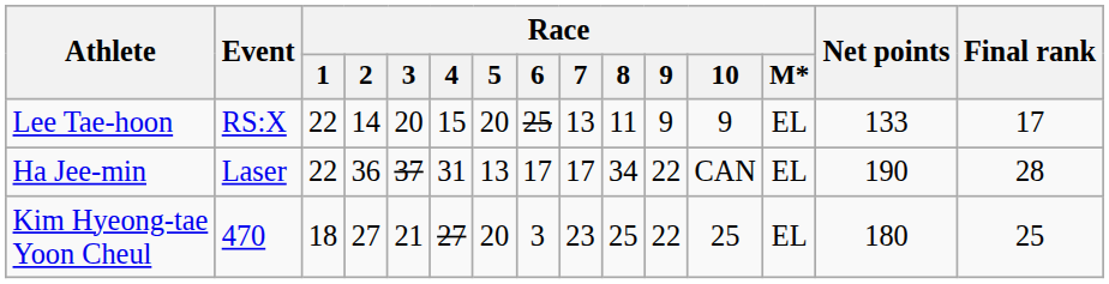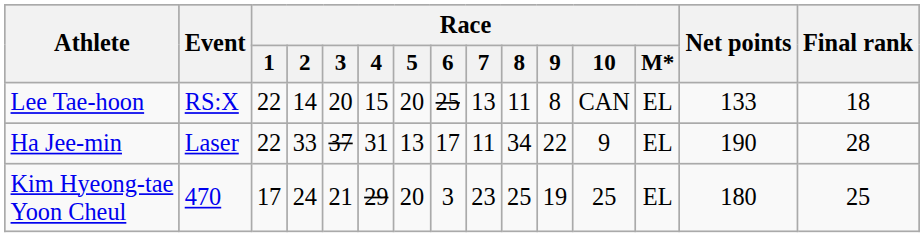 <table class="wikitable" style="font-size:90%">
 <tr>
 <th rowspan=2>Athlete</th>
 <th rowspan=2>Event</th>
 <th colspan=11>Race</th>
 <th rowspan=2>Net points</th>
 <th rowspan=2>Final rank</th>
 </tr>
 <tr style="font-size:95%">
 <th>1</th>
 <th>2</th>
 <th>3</th>
 <th>4</th>
 <th>5</th>
 <th>6</th>
 <th>7</th>
 <th>8</th>
 <th>9</th>
 <th>10</th>
 <th>M*</th>
 </tr>
 <tr align=center>
 <td align=left><a href='#'>Lee Tae-hoon</a></td>
 <td align=left><a href='#'>RS:X</a></td>
 <td>22</td>
 <td>14</td>
 <td>20</td>
 <td>15</td>
 <td>20</td>
 <td><s>25</s></td>
 <td>13</td>
 <td>11</td>
-<td>9</td>
-<td>9</td>
+<td>8</td>
+<td>CAN</td>
 <td>EL</td>
 <td>133</td>
-<td>17</td>
+<td>18</td>
 </tr>
 <tr align=center>
 <td align=left><a href='#'>Ha Jee-min</a></td>
 <td align=left><a href='#'>Laser</a></td>
 <td>22</td>
-<td>36</td>
+<td>33</td>
 <td><s>37</s></td>
 <td>31</td>
 <td>13</td>
 <td>17</td>
-<td>17</td>
+<td>11</td>
 <td>34</td>
 <td>22</td>
-<td>CAN</td>
+<td>9</td>
 <td>EL</td>
 <td>190</td>
 <td>28</td>
 </tr>
 <tr align=center>
 <td align=left><a href='#'>Kim Hyeong-tae</a><br><a href='#'>Yoon Cheul</a></td>
 <td align=left><a href='#'>470</a></td>
-<td>18</td>
-<td>27</td>
+<td>17</td>
+<td>24</td>
 <td>21</td>
-<td><s>27</s></td>
+<td><s>29</s></td>
 <td>20</td>
 <td>3</td>
 <td>23</td>
 <td>25</td>
-<td>22</td>
+<td>19</td>
 <td>25</td>
 <td>EL</td>
 <td>180</td>
 <td>25</td>
 </tr>
 </table>
